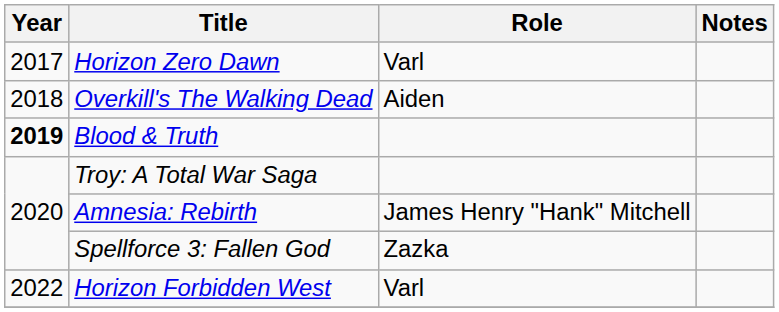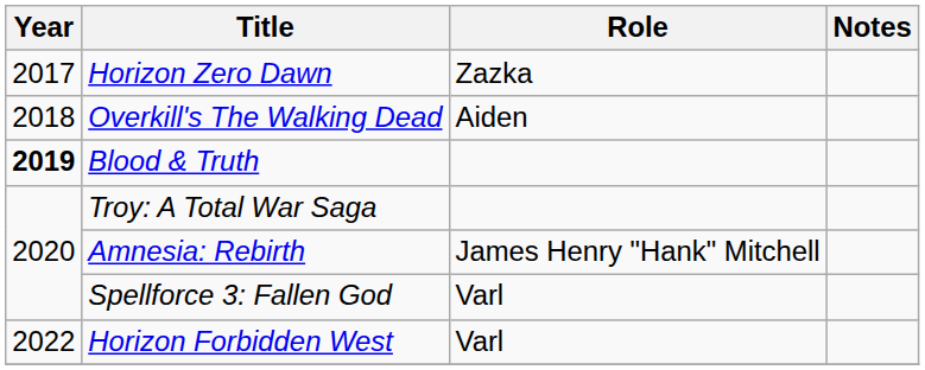 <table class="wikitable sortable">
 <tr>
 <th>Year</th>
 <th>Title</th>
 <th>Role</th>
 <th class="unsortable">Notes</th>
 </tr>
 <tr>
 <td>2017</td>
 <td><em><a href='#'>Horizon Zero Dawn</a></em></td>
-<td>Varl</td>
+<td>Zazka</td>
 <td></td>
 </tr>
 <tr>
 <td>2018</td>
 <td><em><a href='#'>Overkill's The Walking Dead</a></em></td>
 <td>Aiden</td>
 <td></td>
 </tr>
 <tr>
 <td><strong>2019</strong></td>
 <td><em><a href='#'>Blood & Truth</a></em></td>
 <td></td>
 <td></td>
 </tr>
 <tr>
 <td rowspan="3">2020</td>
 <td><em>Troy: A Total War Saga</em></td>
 <td></td>
 <td></td>
 </tr>
 <tr>
 <td><em><a href='#'>Amnesia: Rebirth</a></em></td>
 <td>James Henry "Hank" Mitchell</td>
 <td></td>
 </tr>
 <tr>
 <td><em>Spellforce 3: Fallen God</em></td>
-<td>Zazka</td>
+<td>Varl</td>
 <td></td>
 </tr>
 <tr>
 <td>2022</td>
 <td><em><a href='#'>Horizon Forbidden West</a></em></td>
 <td>Varl</td>
 <td></td>
 </tr>
 <tr>
 </tr>
 </table>
